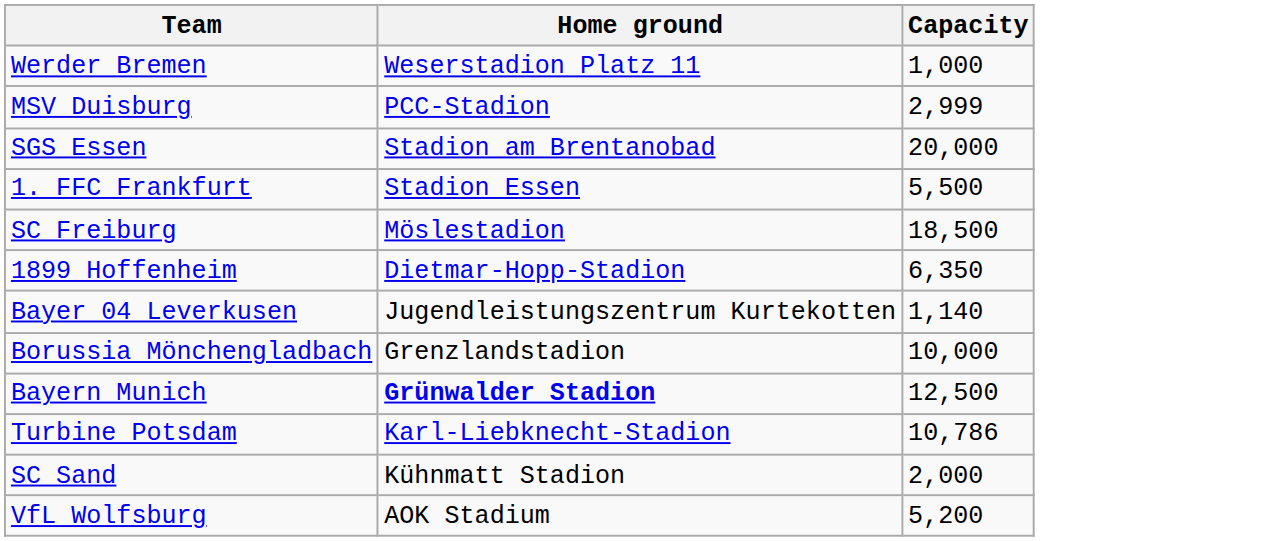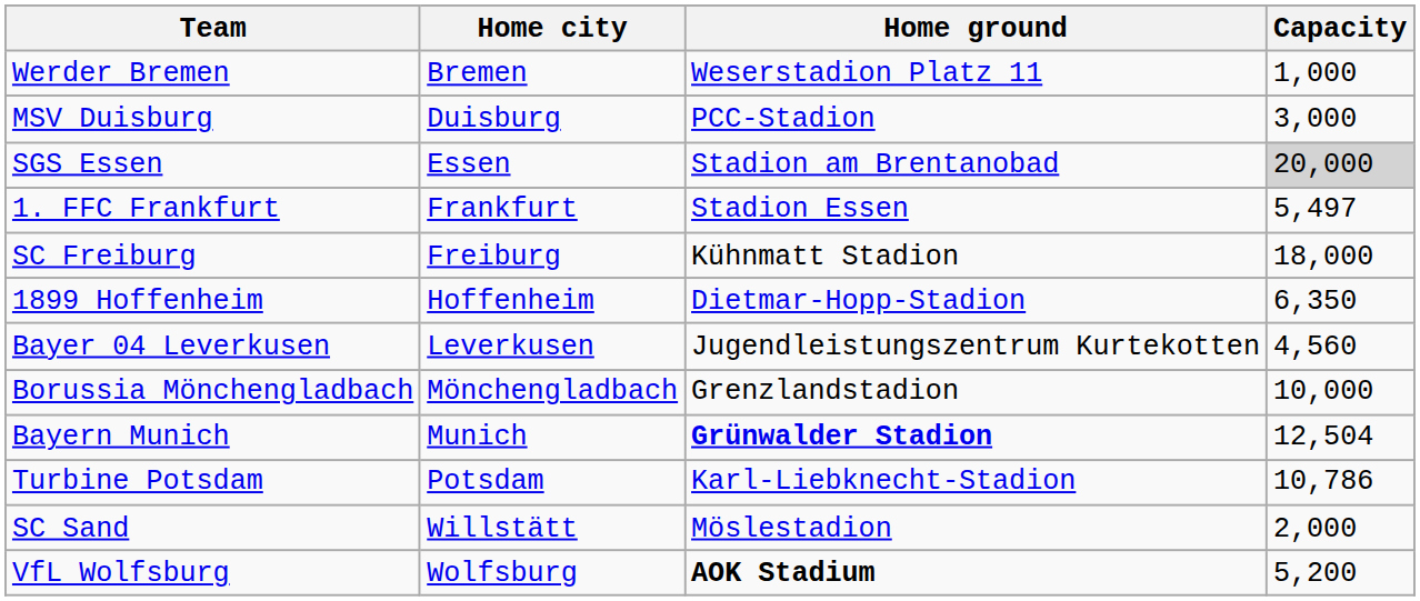 <table class="wikitable sortable">
 <tr>
 <th>Team</th>
+<th>Home city</th>
 <th>Home ground</th>
 <th>Capacity</th>
 </tr>
 <tr>
 <td><a href='#'>Werder Bremen</a></td>
+<td><a href='#'>Bremen</a></td>
 <td><a href='#'>Weserstadion Platz 11</a></td>
 <td>1,000</td>
 </tr>
 <tr>
 <td><a href='#'>MSV Duisburg</a></td>
+<td><a href='#'>Duisburg</a></td>
 <td><a href='#'>PCC-Stadion</a></td>
-<td>2,999</td>
+<td>3,000</td>
 </tr>
 <tr>
 <td><a href='#'>SGS Essen</a></td>
+<td><a href='#'>Essen</a></td>
 <td><a href='#'>Stadion am Brentanobad</a></td>
-<td>20,000</td>
+<td style="background: lightgrey;">20,000</td>
 </tr>
 <tr>
 <td><a href='#'>1. FFC Frankfurt</a></td>
+<td><a href='#'>Frankfurt</a></td>
 <td><a href='#'>Stadion Essen</a></td>
-<td>5,500</td>
+<td>5,497</td>
 </tr>
 <tr>
 <td><a href='#'>SC Freiburg</a></td>
-<td><a href='#'>Möslestadion</a></td>
-<td>18,500</td>
+<td><a href='#'>Freiburg</a></td>
+<td>Kühnmatt Stadion</td>
+<td>18,000</td>
 </tr>
 <tr>
 <td><a href='#'>1899 Hoffenheim</a></td>
+<td><a href='#'>Hoffenheim</a></td>
 <td><a href='#'>Dietmar-Hopp-Stadion</a></td>
 <td>6,350</td>
 </tr>
 <tr>
 <td><a href='#'>Bayer 04 Leverkusen</a></td>
+<td><a href='#'>Leverkusen</a></td>
 <td>Jugendleistungszentrum Kurtekotten</td>
-<td>1,140</td>
+<td>4,560</td>
 </tr>
 <tr>
 <td><a href='#'>Borussia Mönchengladbach</a></td>
+<td><a href='#'>Mönchengladbach</a></td>
 <td>Grenzlandstadion</td>
 <td>10,000</td>
 </tr>
 <tr>
 <td><a href='#'>Bayern Munich</a></td>
+<td><a href='#'>Munich</a></td>
 <td><strong><a href='#'>Grünwalder Stadion</a></strong></td>
-<td>12,500</td>
+<td>12,504</td>
 </tr>
 <tr>
 <td><a href='#'>Turbine Potsdam</a></td>
+<td><a href='#'>Potsdam</a></td>
 <td><a href='#'>Karl-Liebknecht-Stadion</a></td>
 <td>10,786</td>
 </tr>
 <tr>
 <td><a href='#'>SC Sand</a></td>
-<td>Kühnmatt Stadion</td>
+<td><a href='#'>Willstätt</a></td>
+<td><a href='#'>Möslestadion</a></td>
 <td>2,000</td>
 </tr>
 <tr>
 <td><a href='#'>VfL Wolfsburg</a></td>
-<td>AOK Stadium</td>
+<td><a href='#'>Wolfsburg</a></td>
+<td><strong>AOK Stadium</strong></td>
 <td>5,200</td>
 </tr>
 </table>
